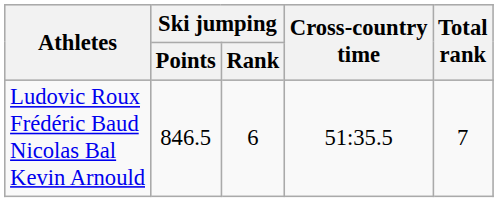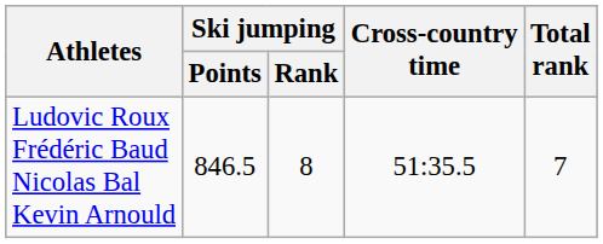 <table class="wikitable" border="1" style="font-size:90%">
 <tr>
 <th rowspan="2">Athletes</th>
 <th colspan="2">Ski jumping</th>
 <th rowspan="2">Cross-country <br> time</th>
 <th rowspan="2">Total <br> rank</th>
 </tr>
 <tr>
 <th>Points</th>
 <th>Rank</th>
 </tr>
 <tr>
 <td><a href='#'>Ludovic Roux</a><br><a href='#'>Frédéric Baud</a><br><a href='#'>Nicolas Bal</a><br><a href='#'>Kevin Arnould</a></td>
 <td align=center>846.5</td>
-<td align=center>6</td>
+<td align=center>8</td>
 <td align=center>51:35.5</td>
 <td align=center>7</td>
 </tr>
 </table>
